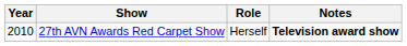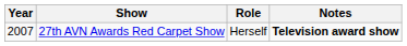 <table class="wikitable">
 <tr>
 <th>Year</th>
 <th>Show</th>
 <th>Role</th>
 <th>Notes</th>
 </tr>
 <tr>
-<td>2010</td>
+<td>2007</td>
 <td><a href='#'>27th AVN Awards Red Carpet Show</a></td>
 <td>Herself</td>
 <td><strong>Television award show</strong></td>
 </tr>
 </table>
